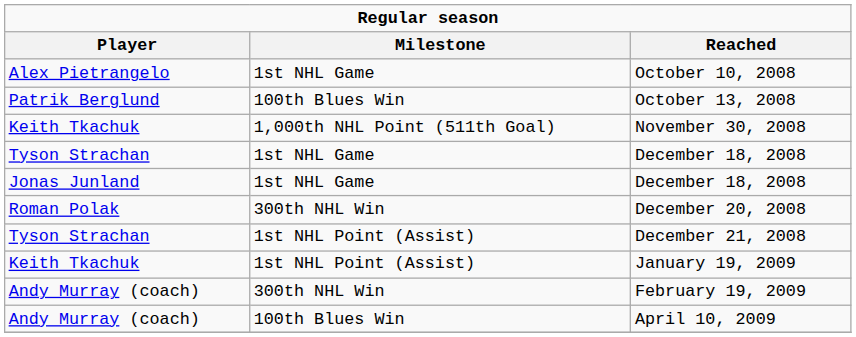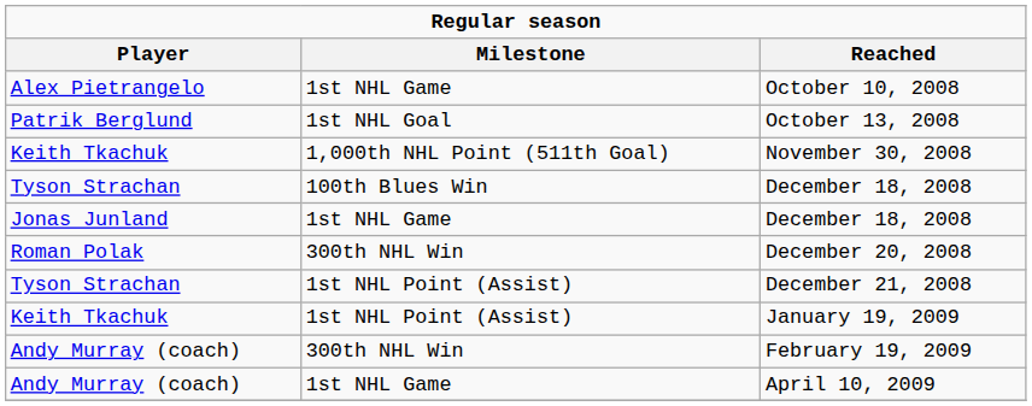 <table class="wikitable" width="52%">
 <tr>
 <td colspan="10" align="center"><strong>Regular season</strong></td>
 </tr>
 <tr>
 <th>Player</th>
 <th>Milestone</th>
 <th>Reached</th>
 </tr>
 <tr>
 <td><a href='#'>Alex Pietrangelo</a></td>
 <td>1st NHL Game</td>
 <td>October 10, 2008</td>
 </tr>
 <tr>
 <td><a href='#'>Patrik Berglund</a></td>
-<td>100th Blues Win</td>
+<td>1st NHL Goal</td>
 <td>October 13, 2008</td>
 </tr>
 <tr>
 <td><a href='#'>Keith Tkachuk</a></td>
 <td>1,000th NHL Point (511th Goal)</td>
 <td>November 30, 2008</td>
 </tr>
 <tr>
 <td><a href='#'>Tyson Strachan</a></td>
-<td>1st NHL Game</td>
+<td>100th Blues Win</td>
 <td>December 18, 2008</td>
 </tr>
 <tr>
 <td><a href='#'>Jonas Junland</a></td>
 <td>1st NHL Game</td>
 <td>December 18, 2008</td>
 </tr>
 <tr>
 <td><a href='#'>Roman Polak</a></td>
 <td>300th NHL Win</td>
 <td>December 20, 2008</td>
 </tr>
 <tr>
 <td><a href='#'>Tyson Strachan</a></td>
 <td>1st NHL Point (Assist)</td>
 <td>December 21, 2008</td>
 </tr>
 <tr>
 <td><a href='#'>Keith Tkachuk</a></td>
 <td>1st NHL Point (Assist)</td>
 <td>January 19, 2009</td>
 </tr>
 <tr>
 <td><a href='#'>Andy Murray</a> (coach)</td>
 <td>300th NHL Win</td>
 <td>February 19, 2009</td>
 </tr>
 <tr>
 <td><a href='#'>Andy Murray</a> (coach)</td>
-<td>100th Blues Win</td>
+<td>1st NHL Game</td>
 <td>April 10, 2009</td>
 </tr>
 <tr>
 </tr>
 </table>
